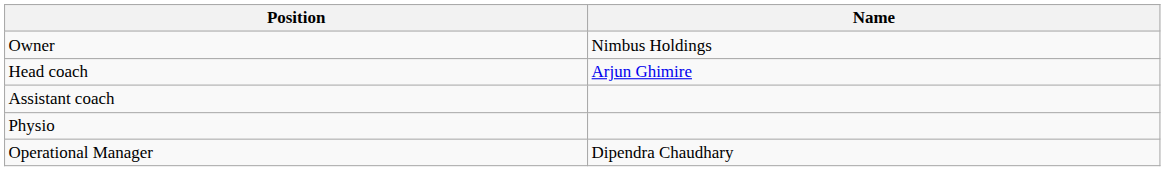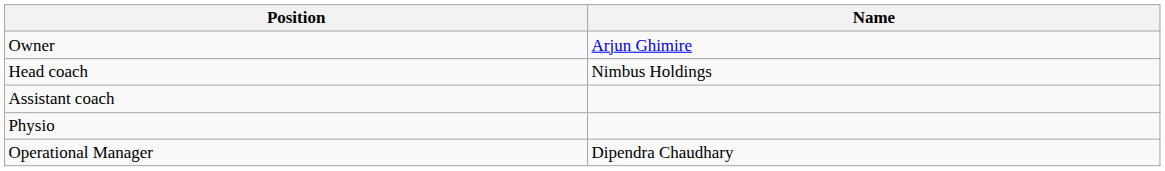 <table class="wikitable"  style="font-size:100%; width:55%;">
 <tr>
 <th style=" text-align:center;">Position</th>
 <th style=" text-align:center;">Name</th>
 </tr>
 <tr>
 <td>Owner</td>
-<td>Nimbus Holdings</td>
+<td> <a href='#'>Arjun Ghimire</a></td>
 </tr>
 <tr>
 <td>Head coach</td>
-<td> <a href='#'>Arjun Ghimire</a></td>
+<td>Nimbus Holdings</td>
 </tr>
 <tr>
 <td>Assistant coach</td>
 <td></td>
 </tr>
 <tr>
 <td>Physio</td>
 <td></td>
 </tr>
 <tr>
 <td>Operational Manager</td>
 <td>Dipendra Chaudhary</td>
 </tr>
 </table>
